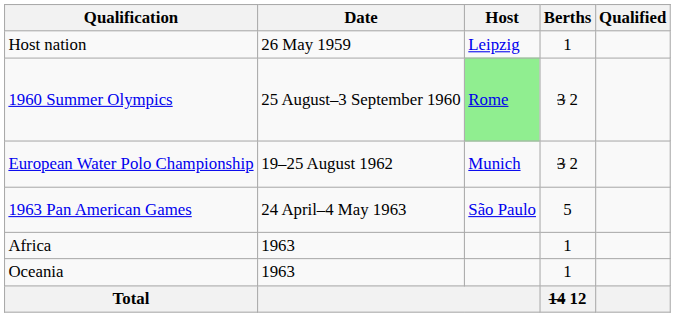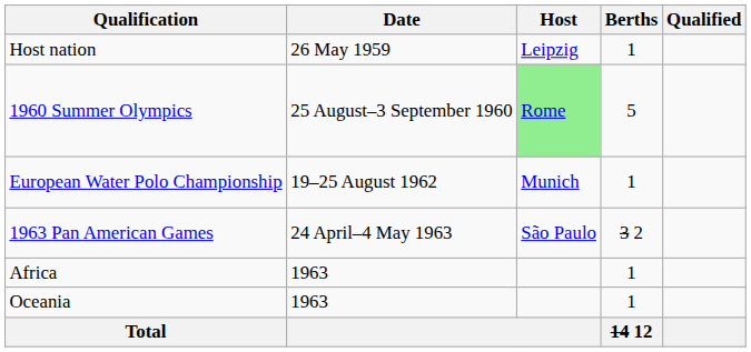 <table class="wikitable">
 <tr>
 <th>Qualification</th>
 <th>Date</th>
 <th>Host</th>
 <th>Berths</th>
 <th>Qualified</th>
 </tr>
 <tr>
 <td>Host nation</td>
 <td>26 May 1959</td>
 <td> <a href='#'>Leipzig</a></td>
 <td align=center>1</td>
 <td></td>
 </tr>
 <tr>
 <td><a href='#'>1960 Summer Olympics</a></td>
 <td>25 August–3 September 1960</td>
 <td style="background: lightgreen;"> <a href='#'>Rome</a></td>
-<td align=center><s>3</s> 2</td>
+<td align=center>5</td>
 <td><br><br><br><br></td>
 </tr>
 <tr>
 <td><a href='#'>European Water Polo Championship</a></td>
 <td>19–25 August 1962</td>
 <td> <a href='#'>Munich</a></td>
-<td align=center><s>3</s> 2</td>
+<td align=center>1</td>
 <td><br><br><s></s></td>
 </tr>
 <tr>
 <td><a href='#'>1963 Pan American Games</a></td>
 <td>24 April–4 May 1963</td>
 <td> <a href='#'>São Paulo</a></td>
-<td align=center>5</td>
+<td align=center><s>3</s> 2</td>
 <td><br><br><s></s></td>
 </tr>
 <tr>
 <td>Africa</td>
 <td>1963</td>
 <td></td>
 <td align=center>1</td>
 <td></td>
 </tr>
 <tr>
 <td>Oceania</td>
 <td>1963</td>
 <td></td>
 <td align=center>1</td>
 <td></td>
 </tr>
 <tr>
 <th>Total</th>
 <th colspan=2></th>
 <th><s>14</s> 12</th>
 <th></th>
 </tr>
 </table>
